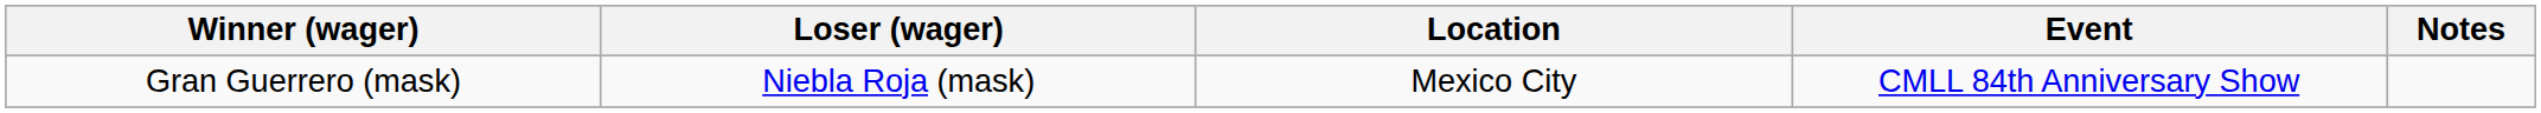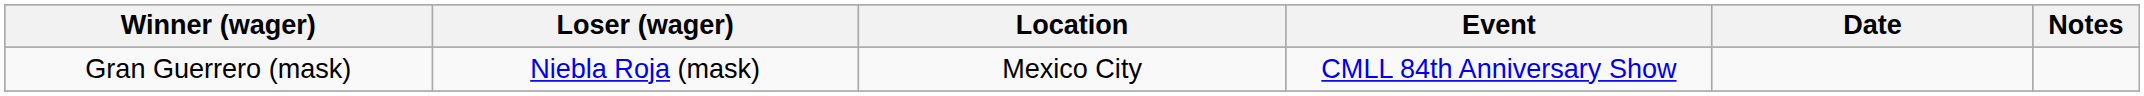 <table class="wikitable sortable" width=100%  style="text-align: center">
 <tr>
 <th width=20% scope="col">Winner (wager)</th>
 <th width=20% scope="col">Loser (wager)</th>
 <th width=20% scope="col">Location</th>
 <th width=20% scope="col">Event</th>
+<th width=15% scope="col">Date</th>
 <th class="unsortable" width=5% scope="col">Notes</th>
 </tr>
 <tr>
 <td>Gran Guerrero (mask)</td>
 <td><a href='#'>Niebla Roja</a> (mask)</td>
 <td>Mexico City</td>
 <td><a href='#'>CMLL 84th Anniversary Show</a></td>
 <td></td>
+<td></td>
 </tr>
 </table>
